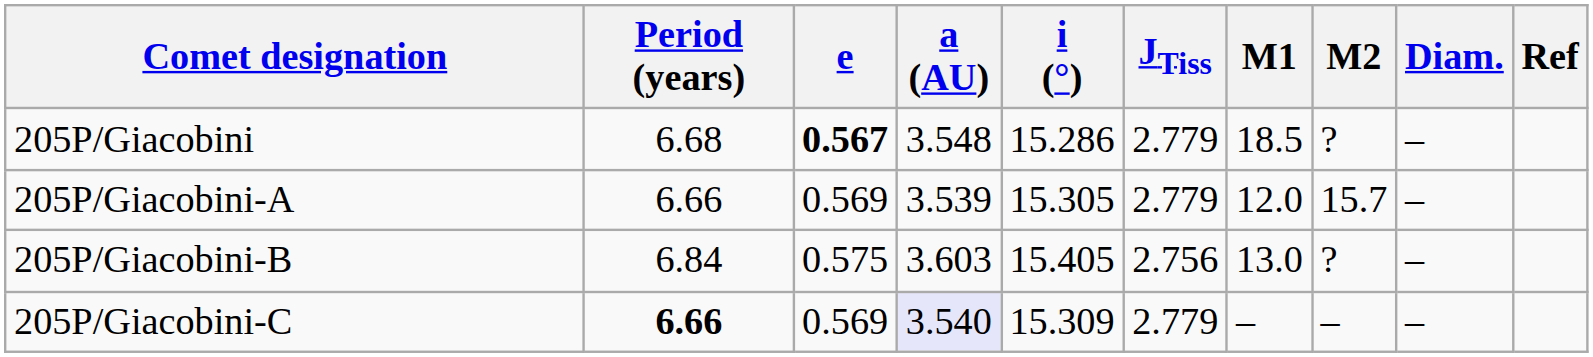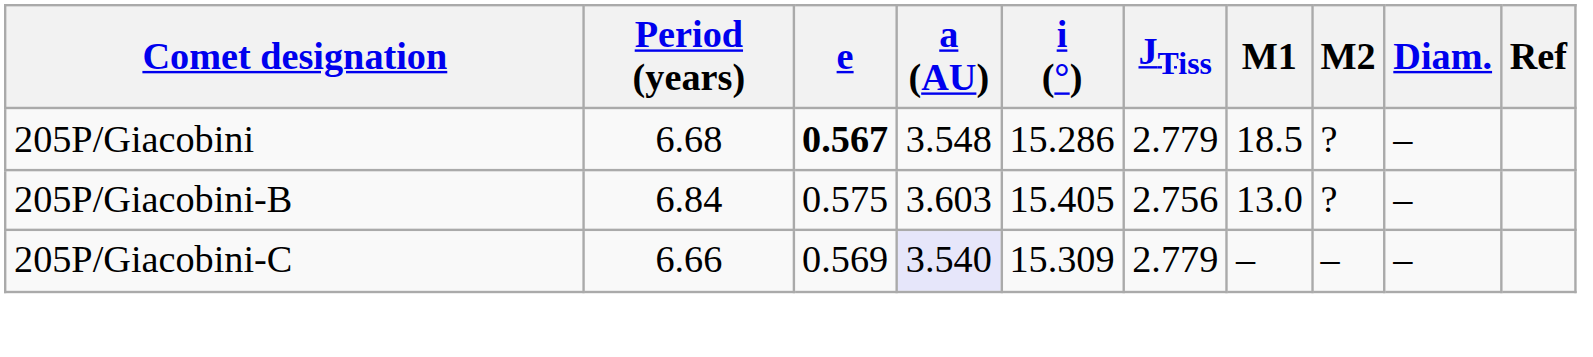 <table class="wikitable sortable">
 <tr>
 <th align="left" width=235 data-sort-type="number"><a href='#'>Comet designation</a></th>
 <th width="80"><a href='#'>Period</a><br>(years)</th>
 <th><a href='#'>e</a></th>
 <th><a href='#'>a</a><br>(<a href='#'>AU</a>)</th>
 <th><a href='#'>i</a><br>(<a href='#'>°</a>)</th>
 <th><a href='#'>J<sub>Tiss</sub></a></th>
 <th>M1</th>
 <th>M2</th>
 <th><a href='#'>Diam.</a></th>
 <th>Ref</th>
 </tr>
 <tr id="1000933">
 <td>205P/Giacobini</td>
 <td align="center">6.68</td>
 <td><strong>0.567</strong></td>
 <td>3.548</td>
 <td>15.286</td>
 <td>2.779</td>
 <td>18.5</td>
 <td>?</td>
 <td>–</td>
 <td></td>
 </tr>
-<tr id="1002995">
-<td>205P/Giacobini-A</td>
-<td align="center">6.66</td>
-<td>0.569</td>
-<td>3.539</td>
-<td>15.305</td>
-<td>2.779</td>
-<td>12.0</td>
-<td>15.7</td>
-<td>–</td>
-<td></td>
-</tr>
 <tr id="1002996">
 <td>205P/Giacobini-B</td>
 <td align="center">6.84</td>
 <td>0.575</td>
 <td>3.603</td>
 <td>15.405</td>
 <td>2.756</td>
 <td>13.0</td>
 <td>?</td>
 <td>–</td>
 <td></td>
 </tr>
 <tr id="1002997">
 <td>205P/Giacobini-C</td>
-<td align="center"><strong>6.66</strong></td>
+<td align="center">6.66</td>
 <td>0.569</td>
 <td style="background: lavender;">3.540</td>
 <td>15.309</td>
 <td>2.779</td>
 <td>–</td>
 <td>–</td>
 <td>–</td>
 <td></td>
 </tr>
 </table>
